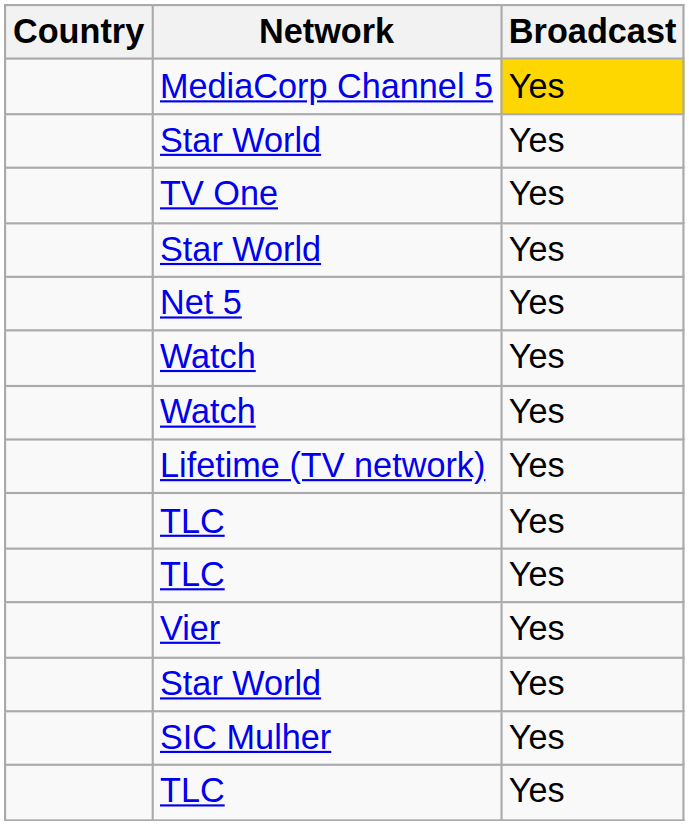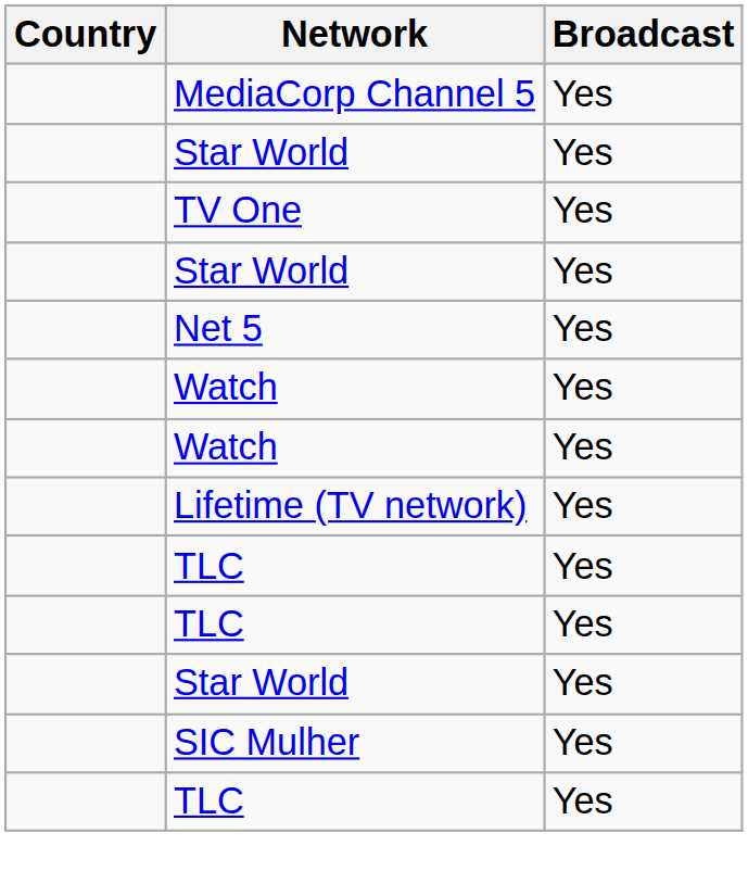 <table class="wikitable">
 <tr>
 <th>Country</th>
 <th>Network</th>
 <th>Broadcast</th>
 </tr>
 <tr>
 <td></td>
 <td><a href='#'>MediaCorp Channel 5</a></td>
-<td style="background: gold;">Yes</td>
+<td>Yes</td>
 </tr>
 <tr>
 <td></td>
 <td><a href='#'>Star World</a></td>
 <td>Yes</td>
 </tr>
 <tr>
 <td></td>
 <td><a href='#'>TV One</a></td>
 <td>Yes</td>
 </tr>
 <tr>
 <td></td>
 <td><a href='#'>Star World</a></td>
 <td>Yes</td>
 </tr>
 <tr>
 <td></td>
 <td><a href='#'>Net 5</a></td>
 <td>Yes</td>
 </tr>
 <tr>
 <td></td>
 <td><a href='#'>Watch</a></td>
 <td>Yes</td>
 </tr>
 <tr>
 <td></td>
 <td><a href='#'>Watch</a></td>
 <td>Yes</td>
 </tr>
 <tr>
 <td></td>
 <td><a href='#'>Lifetime (TV network)</a></td>
 <td>Yes</td>
 </tr>
 <tr>
 <td></td>
 <td><a href='#'>TLC</a></td>
 <td>Yes</td>
 </tr>
 <tr>
 <td></td>
 <td><a href='#'>TLC</a></td>
 <td>Yes</td>
 </tr>
 <tr>
 <td></td>
-<td><a href='#'>Vier</a></td>
-<td>Yes</td>
-</tr>
-<tr>
-<td></td>
 <td><a href='#'>Star World</a></td>
 <td>Yes</td>
 </tr>
 <tr>
 <td></td>
 <td><a href='#'>SIC Mulher</a></td>
 <td>Yes</td>
 </tr>
 <tr>
 <td></td>
 <td><a href='#'>TLC</a></td>
 <td>Yes</td>
 </tr>
 </table>
